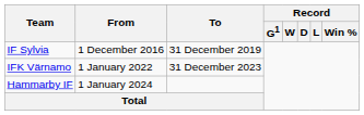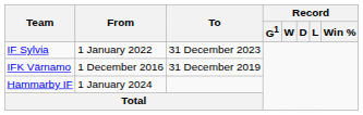 <table class="wikitable" style="text-align: center">
 <tr>
 <th rowspan=2>Team</th>
 <th rowspan=2>From</th>
 <th rowspan=2>To</th>
 <th colspan=5>Record</th>
 </tr>
 <tr>
 <th>G<sup>1</sup></th>
 <th>W</th>
 <th>D</th>
 <th>L</th>
 <th>Win %</th>
 </tr>
 <tr>
 <td align=left><a href='#'>IF Sylvia</a></td>
-<td align=left>1 December 2016</td>
-<td align=left>31 December 2019<br></td>
+<td align=left>1 January 2022</td>
+<td align=left>31 December 2023<br></td>
 </tr>
 <tr>
 <td align=left><a href='#'>IFK Värnamo</a></td>
-<td align=left>1 January 2022</td>
-<td align=left>31 December 2023<br></td>
+<td align=left>1 December 2016</td>
+<td align=left>31 December 2019<br></td>
 </tr>
 <tr>
 <td align=left><a href='#'>Hammarby IF</a></td>
 <td align=left>1 January 2024</td>
 <td align=left><br></td>
 </tr>
 <tr>
 <th colspan=3>Total<br></th>
 </tr>
 </table>
